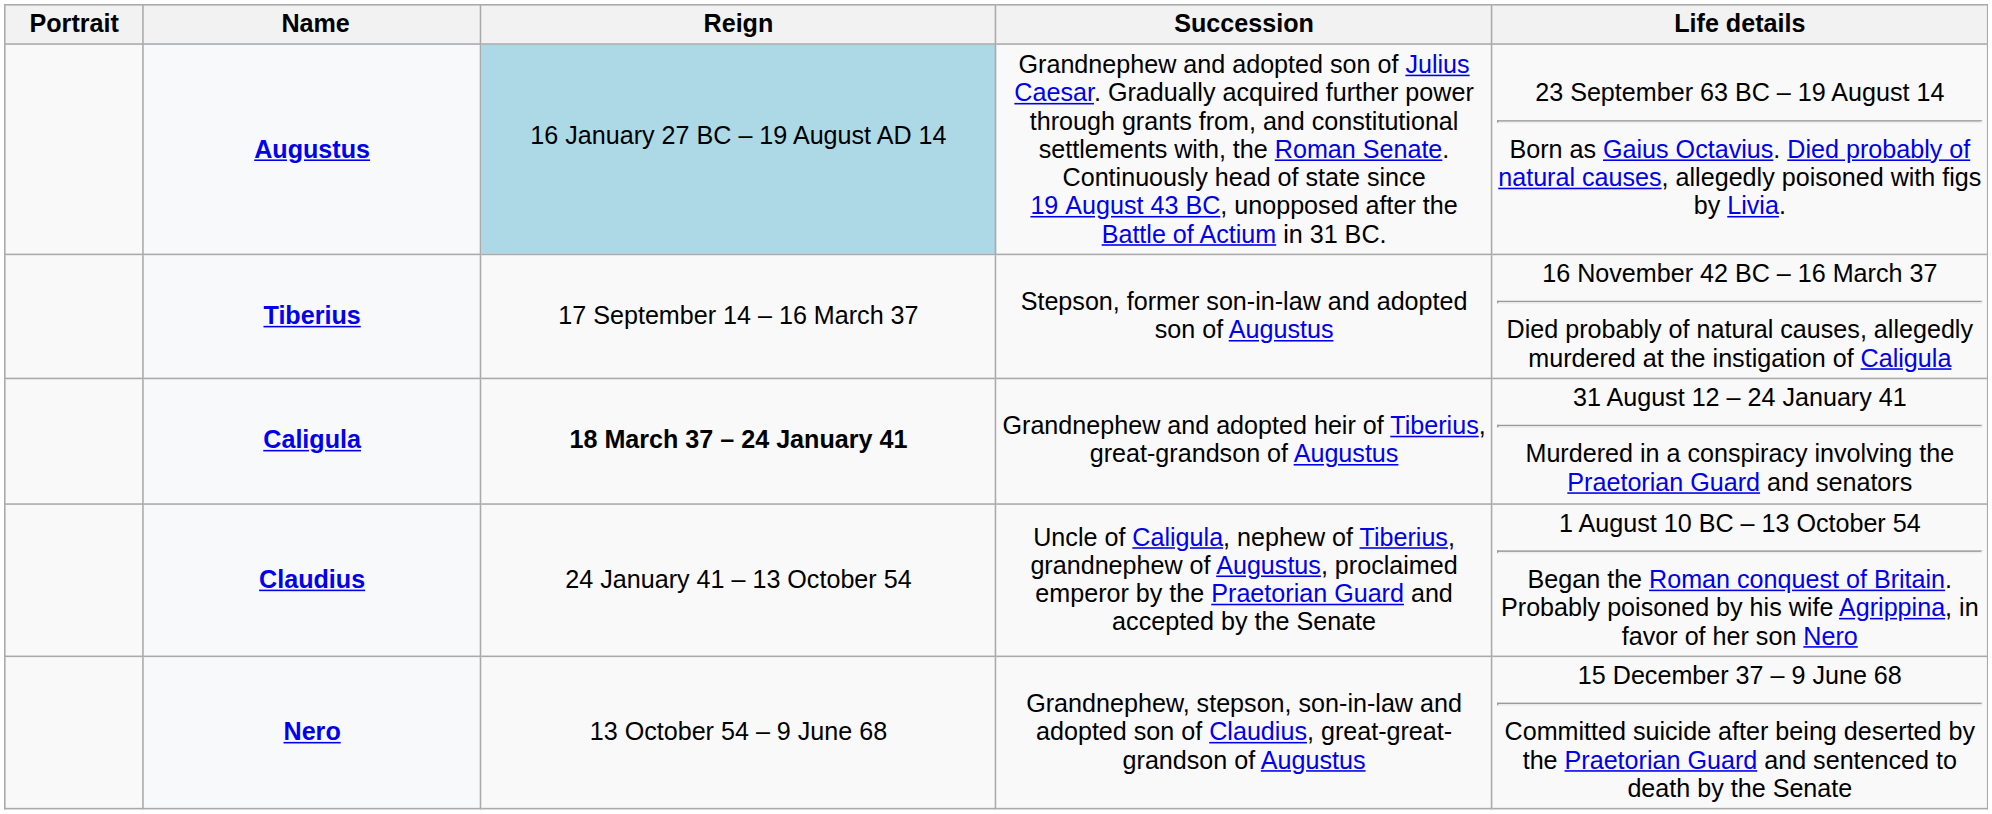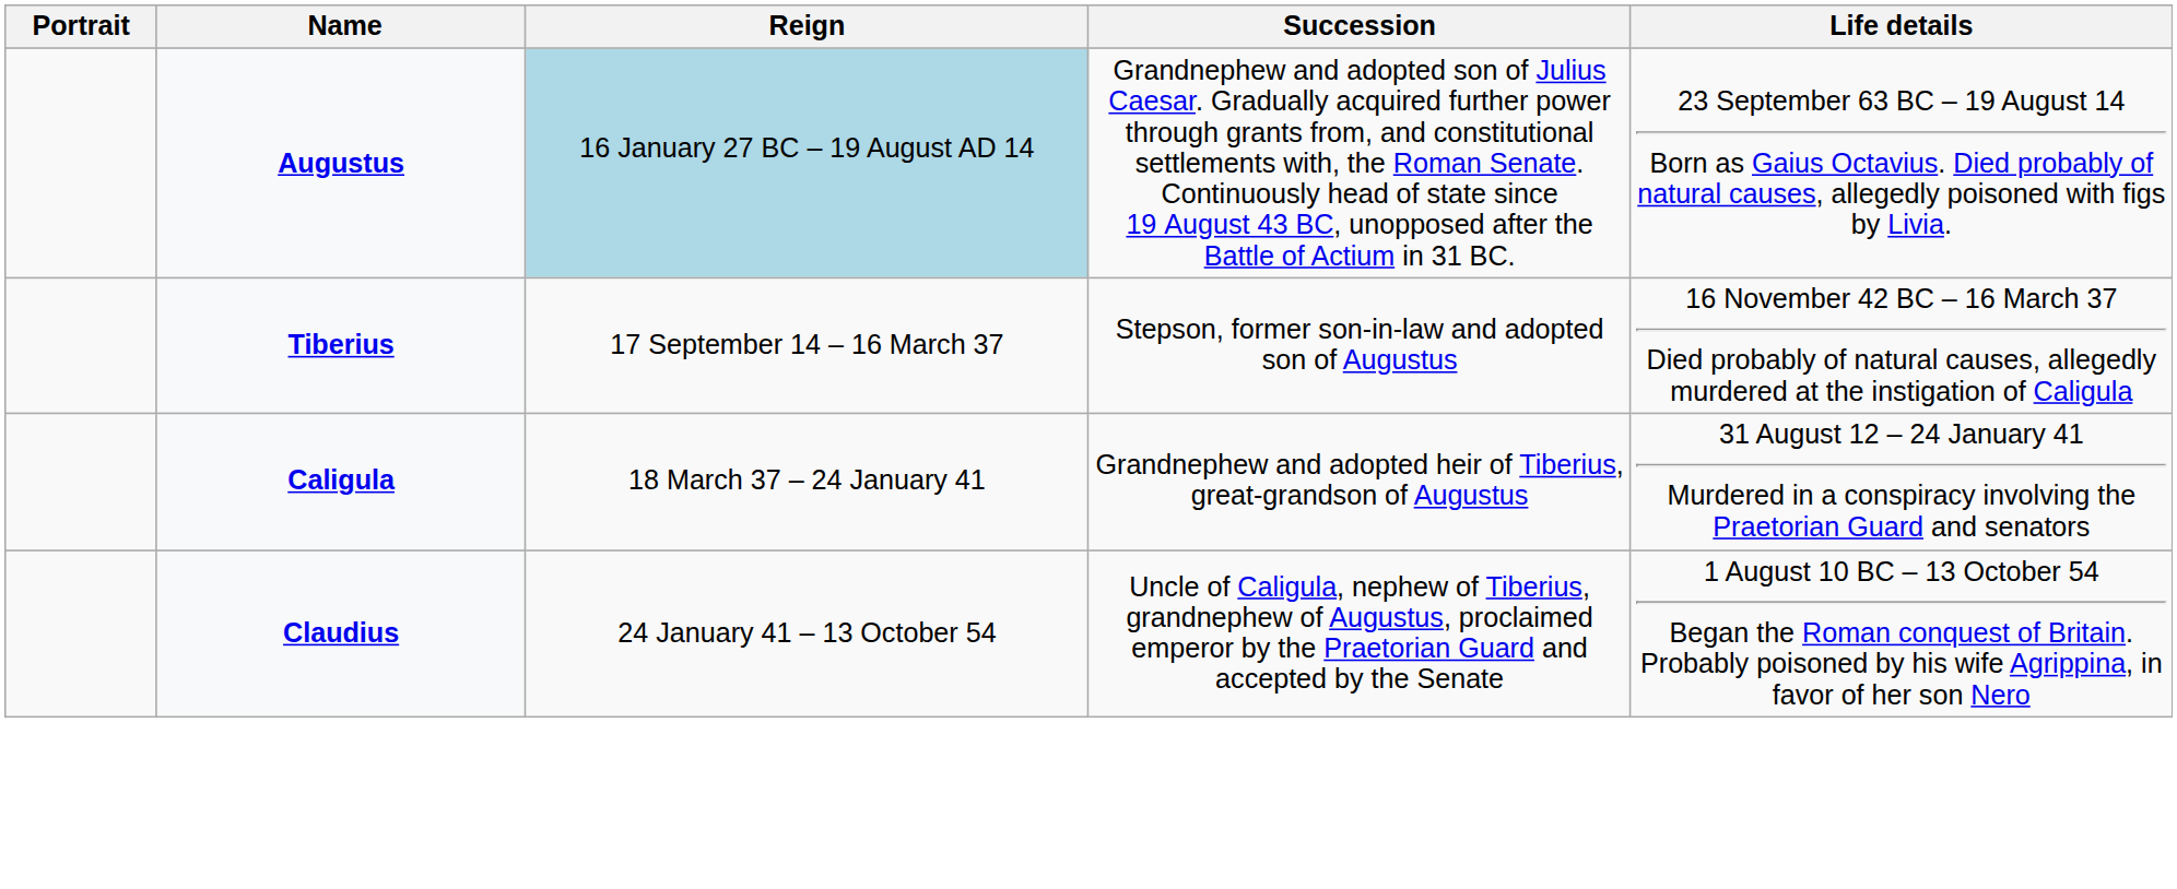 <table class="wikitable plainrowheaders" style="text-align:center; width:100%">
 <tr>
 <th scope=col width="7%">Portrait</th>
 <th scope=col width="17%"> Name</th>
 <th scope=col width="26%">Reign</th>
 <th scope=col width="25%">Succession</th>
 <th scope=col width="25%">Life details</th>
 </tr>
 <tr>
 <td></td>
 <th scope=row style="text-align:center; background:#F8F9FA"><strong><a href='#'>Augustus</a></strong><br></th>
 <td style="background: lightblue;">16 January 27 BC – 19 August AD 14<br>  </td>
 <td>Grandnephew and adopted son of <a href='#'>Julius Caesar</a>. Gradually acquired further power through grants from, and constitutional settlements with, the <a href='#'>Roman Senate</a>. Continuously head of state since <a href='#'>19 August 43 BC</a>, unopposed after the <a href='#'>Battle of Actium</a> in 31 BC.</td>
 <td>23 September 63 BC – 19 August 14<br><hr>Born as <a href='#'>Gaius Octavius</a>. <a href='#'>Died probably of natural causes</a>, allegedly poisoned with figs by <a href='#'>Livia</a>.</td>
 </tr>
 <tr>
 <td></td>
 <th scope=row style="text-align:center; background:#F8F9FA"><strong><a href='#'>Tiberius</a></strong><br></th>
 <td>17 September 14 – 16 March 37<br></td>
 <td>Stepson, former son-in-law and adopted son of <a href='#'>Augustus</a></td>
 <td>16 November 42 BC – 16 March 37<br><hr>Died probably of natural causes, allegedly murdered at the instigation of <a href='#'>Caligula</a></td>
 </tr>
 <tr>
 <td></td>
 <th scope=row style="text-align:center; background:#F8F9FA"><strong><a href='#'>Caligula</a></strong><br></th>
-<td><strong>18 March 37 – 24 January 41<br></strong></td>
+<td>18 March 37 – 24 January 41<br></td>
 <td>Grandnephew and adopted heir of <a href='#'>Tiberius</a>, great-grandson of <a href='#'>Augustus</a></td>
 <td>31 August 12 – 24 January 41<br><hr>Murdered in a conspiracy involving the <a href='#'>Praetorian Guard</a> and senators</td>
 </tr>
 <tr>
 <td></td>
 <th scope=row style="text-align:center; background:#F8F9FA"><strong><a href='#'>Claudius</a></strong><br></th>
 <td>24 January 41 – 13 October 54<br></td>
 <td>Uncle of <a href='#'>Caligula</a>, nephew of <a href='#'>Tiberius</a>, grandnephew of <a href='#'>Augustus</a>, proclaimed emperor by the <a href='#'>Praetorian Guard</a> and accepted by the Senate</td>
 <td>1 August 10 BC – 13 October 54<br><hr>Began the <a href='#'>Roman conquest of Britain</a>. Probably poisoned by his wife <a href='#'>Agrippina</a>, in favor of her son <a href='#'>Nero</a></td>
 </tr>
-<tr>
-<td></td>
-<th scope=row style="text-align:center; background:#F8F9FA"><strong><a href='#'>Nero</a></strong><br></th>
-<td>13 October 54 – 9 June 68<br></td>
-<td>Grandnephew, stepson, son-in-law and adopted son of <a href='#'>Claudius</a>, great-great-grandson of <a href='#'>Augustus</a></td>
-<td>15 December 37 – 9 June 68<br><hr>Committed suicide after being deserted by the <a href='#'>Praetorian Guard</a> and sentenced to death by the Senate</td>
-</tr>
 </table>
